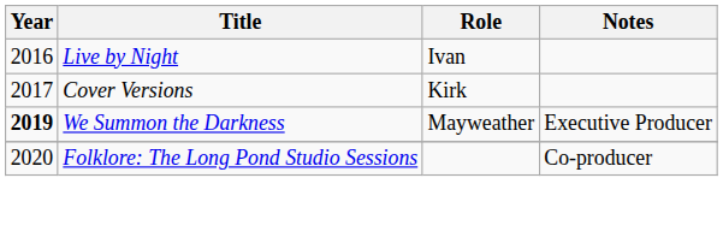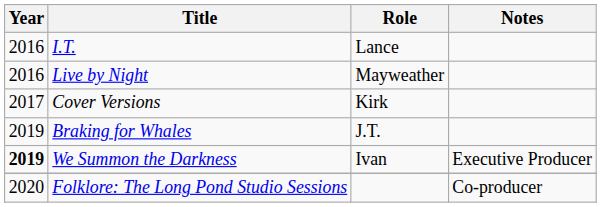 <table class="wikitable sortable">
 <tr>
 <th>Year</th>
 <th>Title</th>
 <th>Role</th>
 <th class="unsortable">Notes</th>
 </tr>
 <tr>
 <td>2016</td>
+<td><em><a href='#'>I.T.</a></em></td>
+<td>Lance</td>
+<td></td>
+</tr>
+<tr>
+<td>2016</td>
 <td><em><a href='#'>Live by Night</a></em></td>
-<td>Ivan</td>
+<td>Mayweather</td>
 <td></td>
 </tr>
 <tr>
 <td>2017</td>
 <td><em>Cover Versions</em></td>
 <td>Kirk</td>
 <td></td>
 </tr>
 <tr>
+<td>2019</td>
+<td><em><a href='#'>Braking for Whales</a></em></td>
+<td>J.T.</td>
+<td></td>
+</tr>
+<tr>
 <td><strong>2019</strong></td>
 <td><em><a href='#'>We Summon the Darkness</a></em></td>
-<td>Mayweather</td>
+<td>Ivan</td>
 <td>Executive Producer</td>
 </tr>
 <tr>
 </tr>
 <tr>
 <td>2020</td>
 <td><em><a href='#'>Folklore: The Long Pond Studio Sessions</a></em></td>
 <td></td>
 <td>Co-producer</td>
 </tr>
 </table>
